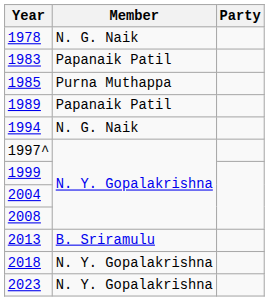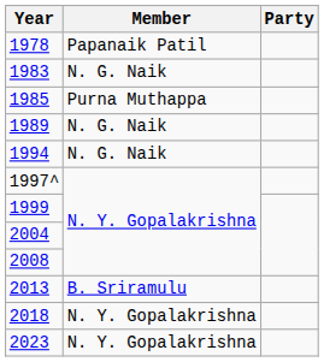 <table class="wikitable sortable">
 <tr>
 <th>Year</th>
 <th>Member</th>
 <th colspan="2">Party</th>
 </tr>
 <tr>
 <td><a href='#'>1978</a></td>
-<td>N. G. Naik</td>
+<td>Papanaik Patil</td>
 <td></td>
 </tr>
 <tr>
 <td><a href='#'>1983</a></td>
-<td>Papanaik Patil</td>
+<td>N. G. Naik</td>
 <td></td>
 </tr>
 <tr>
 <td><a href='#'>1985</a></td>
 <td>Purna Muthappa</td>
 <td></td>
 </tr>
 <tr>
 <td><a href='#'>1989</a></td>
-<td>Papanaik Patil</td>
+<td>N. G. Naik</td>
 <td></td>
 </tr>
 <tr>
 <td><a href='#'>1994</a></td>
 <td>N. G. Naik</td>
 <td></td>
 </tr>
 <tr>
 <td>1997^</td>
 <td rowspan="4"><a href='#'>N. Y. Gopalakrishna</a></td>
 <td></td>
 </tr>
 <tr>
 <td><a href='#'>1999</a></td>
 </tr>
 <tr>
 <td><a href='#'>2004</a></td>
 </tr>
 <tr>
 <td><a href='#'>2008</a></td>
 </tr>
 <tr>
 <td><a href='#'>2013</a></td>
 <td><a href='#'>B. Sriramulu</a></td>
 <td></td>
 </tr>
 <tr>
 <td><a href='#'>2018</a></td>
 <td>N. Y. Gopalakrishna</td>
 <td></td>
 </tr>
 <tr>
 <td><a href='#'>2023</a></td>
 <td>N. Y. Gopalakrishna</td>
 <td></td>
 </tr>
 </table>
